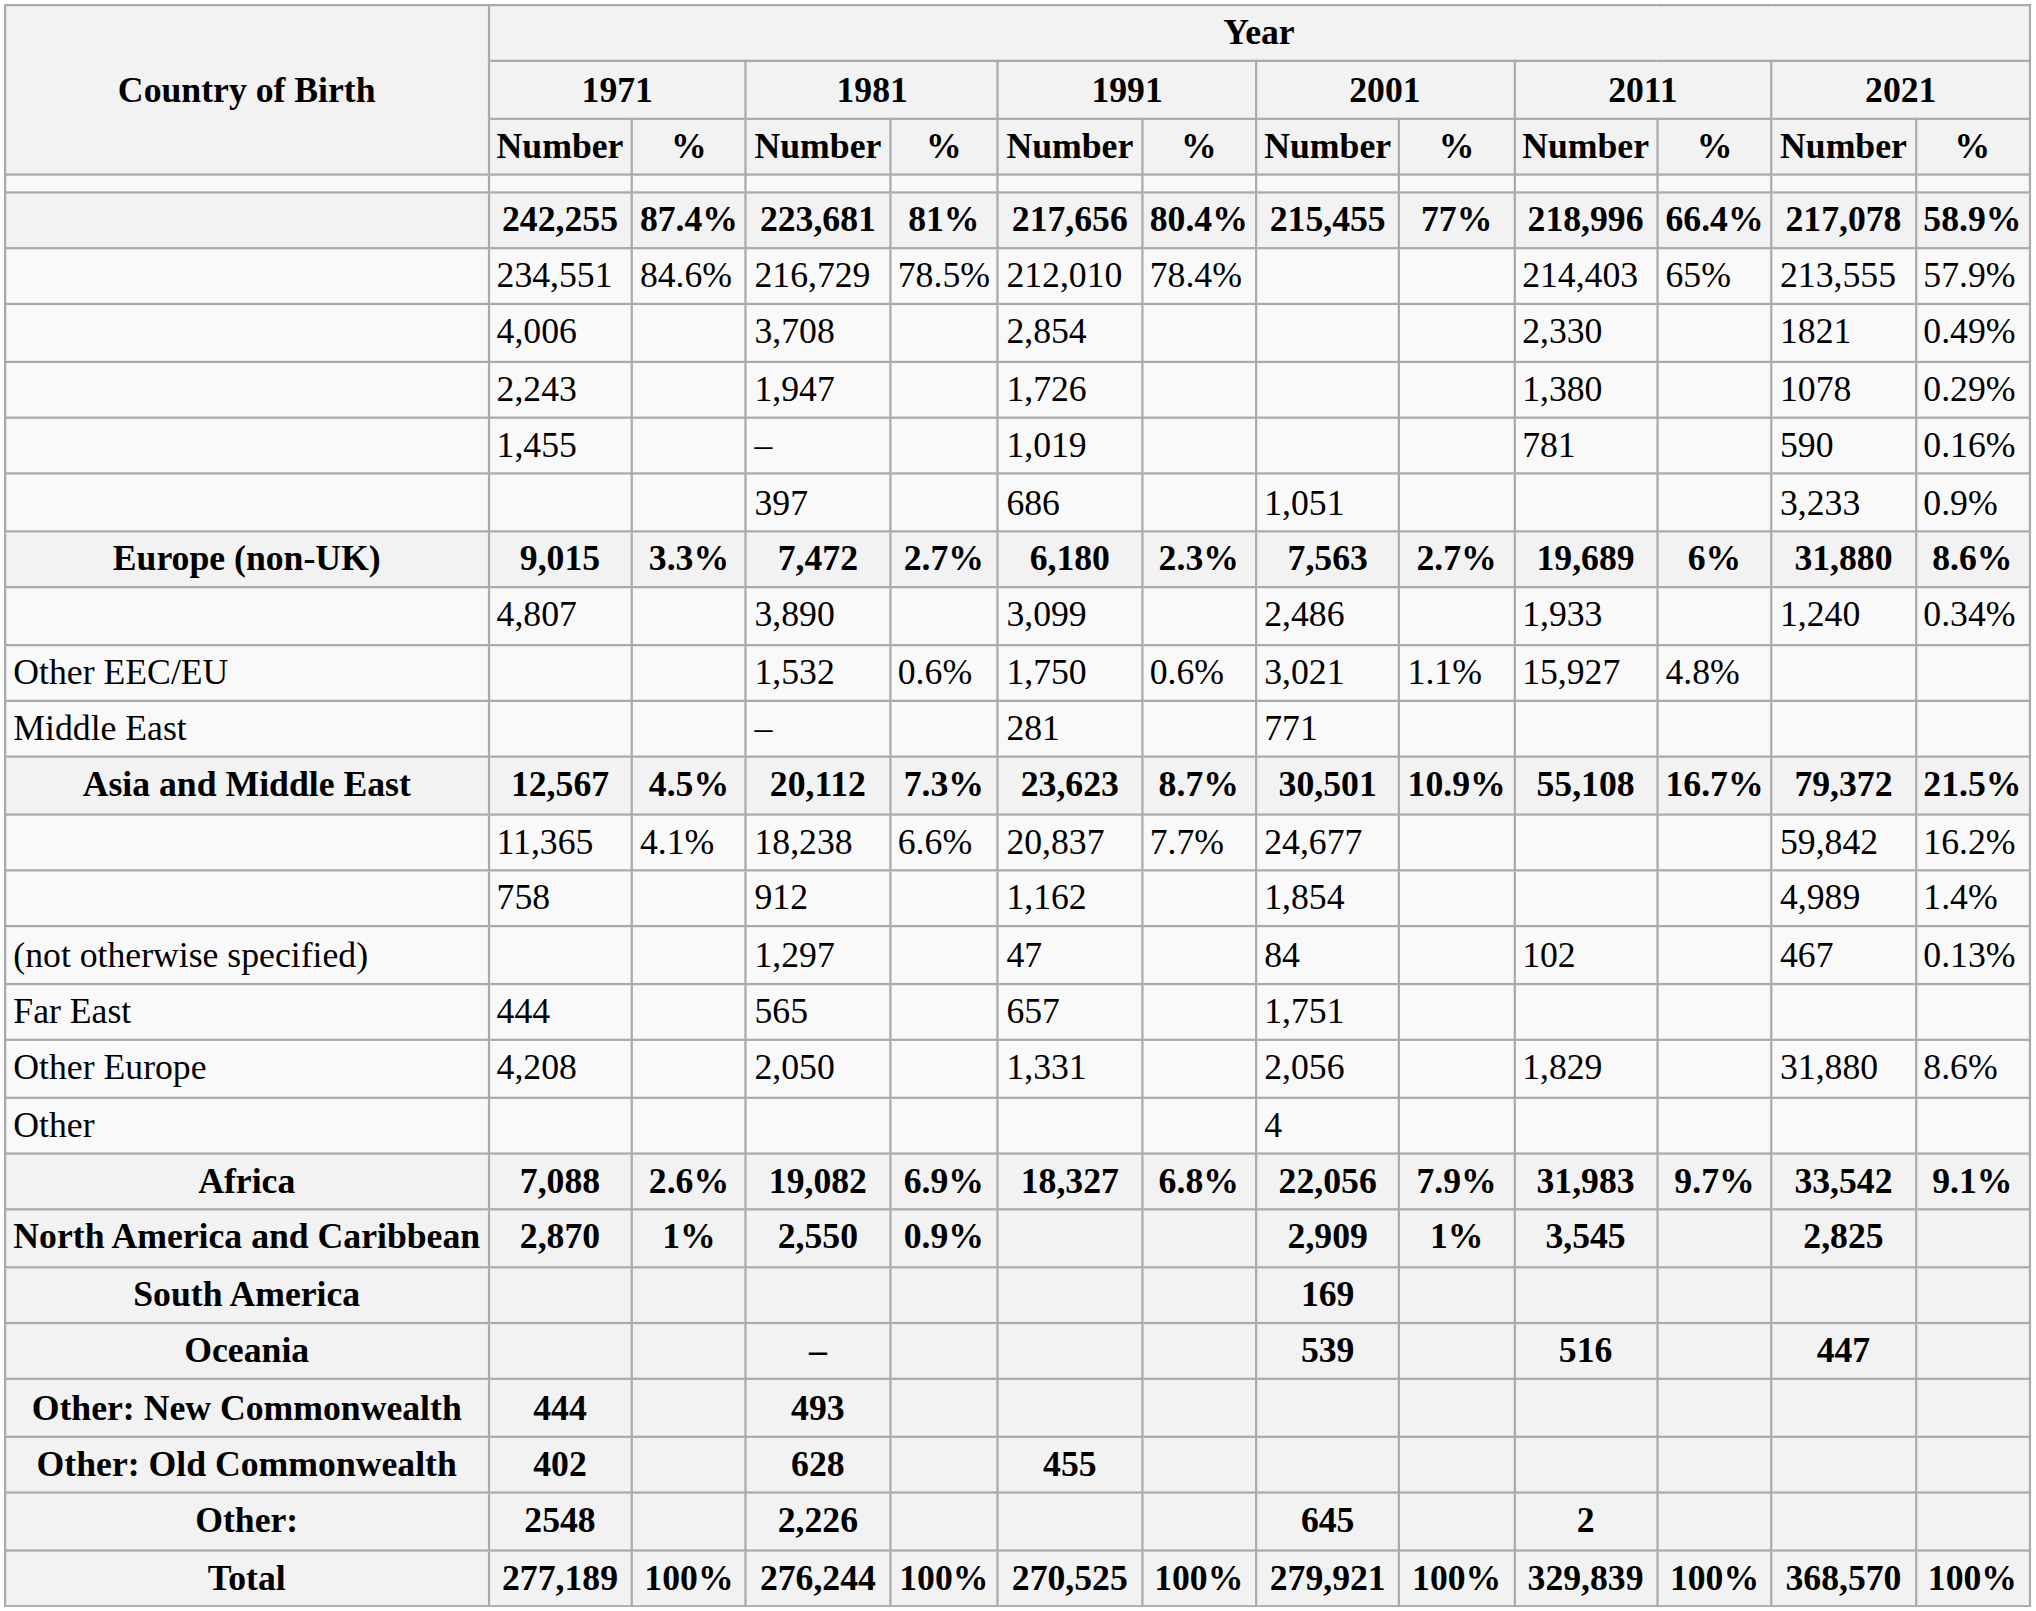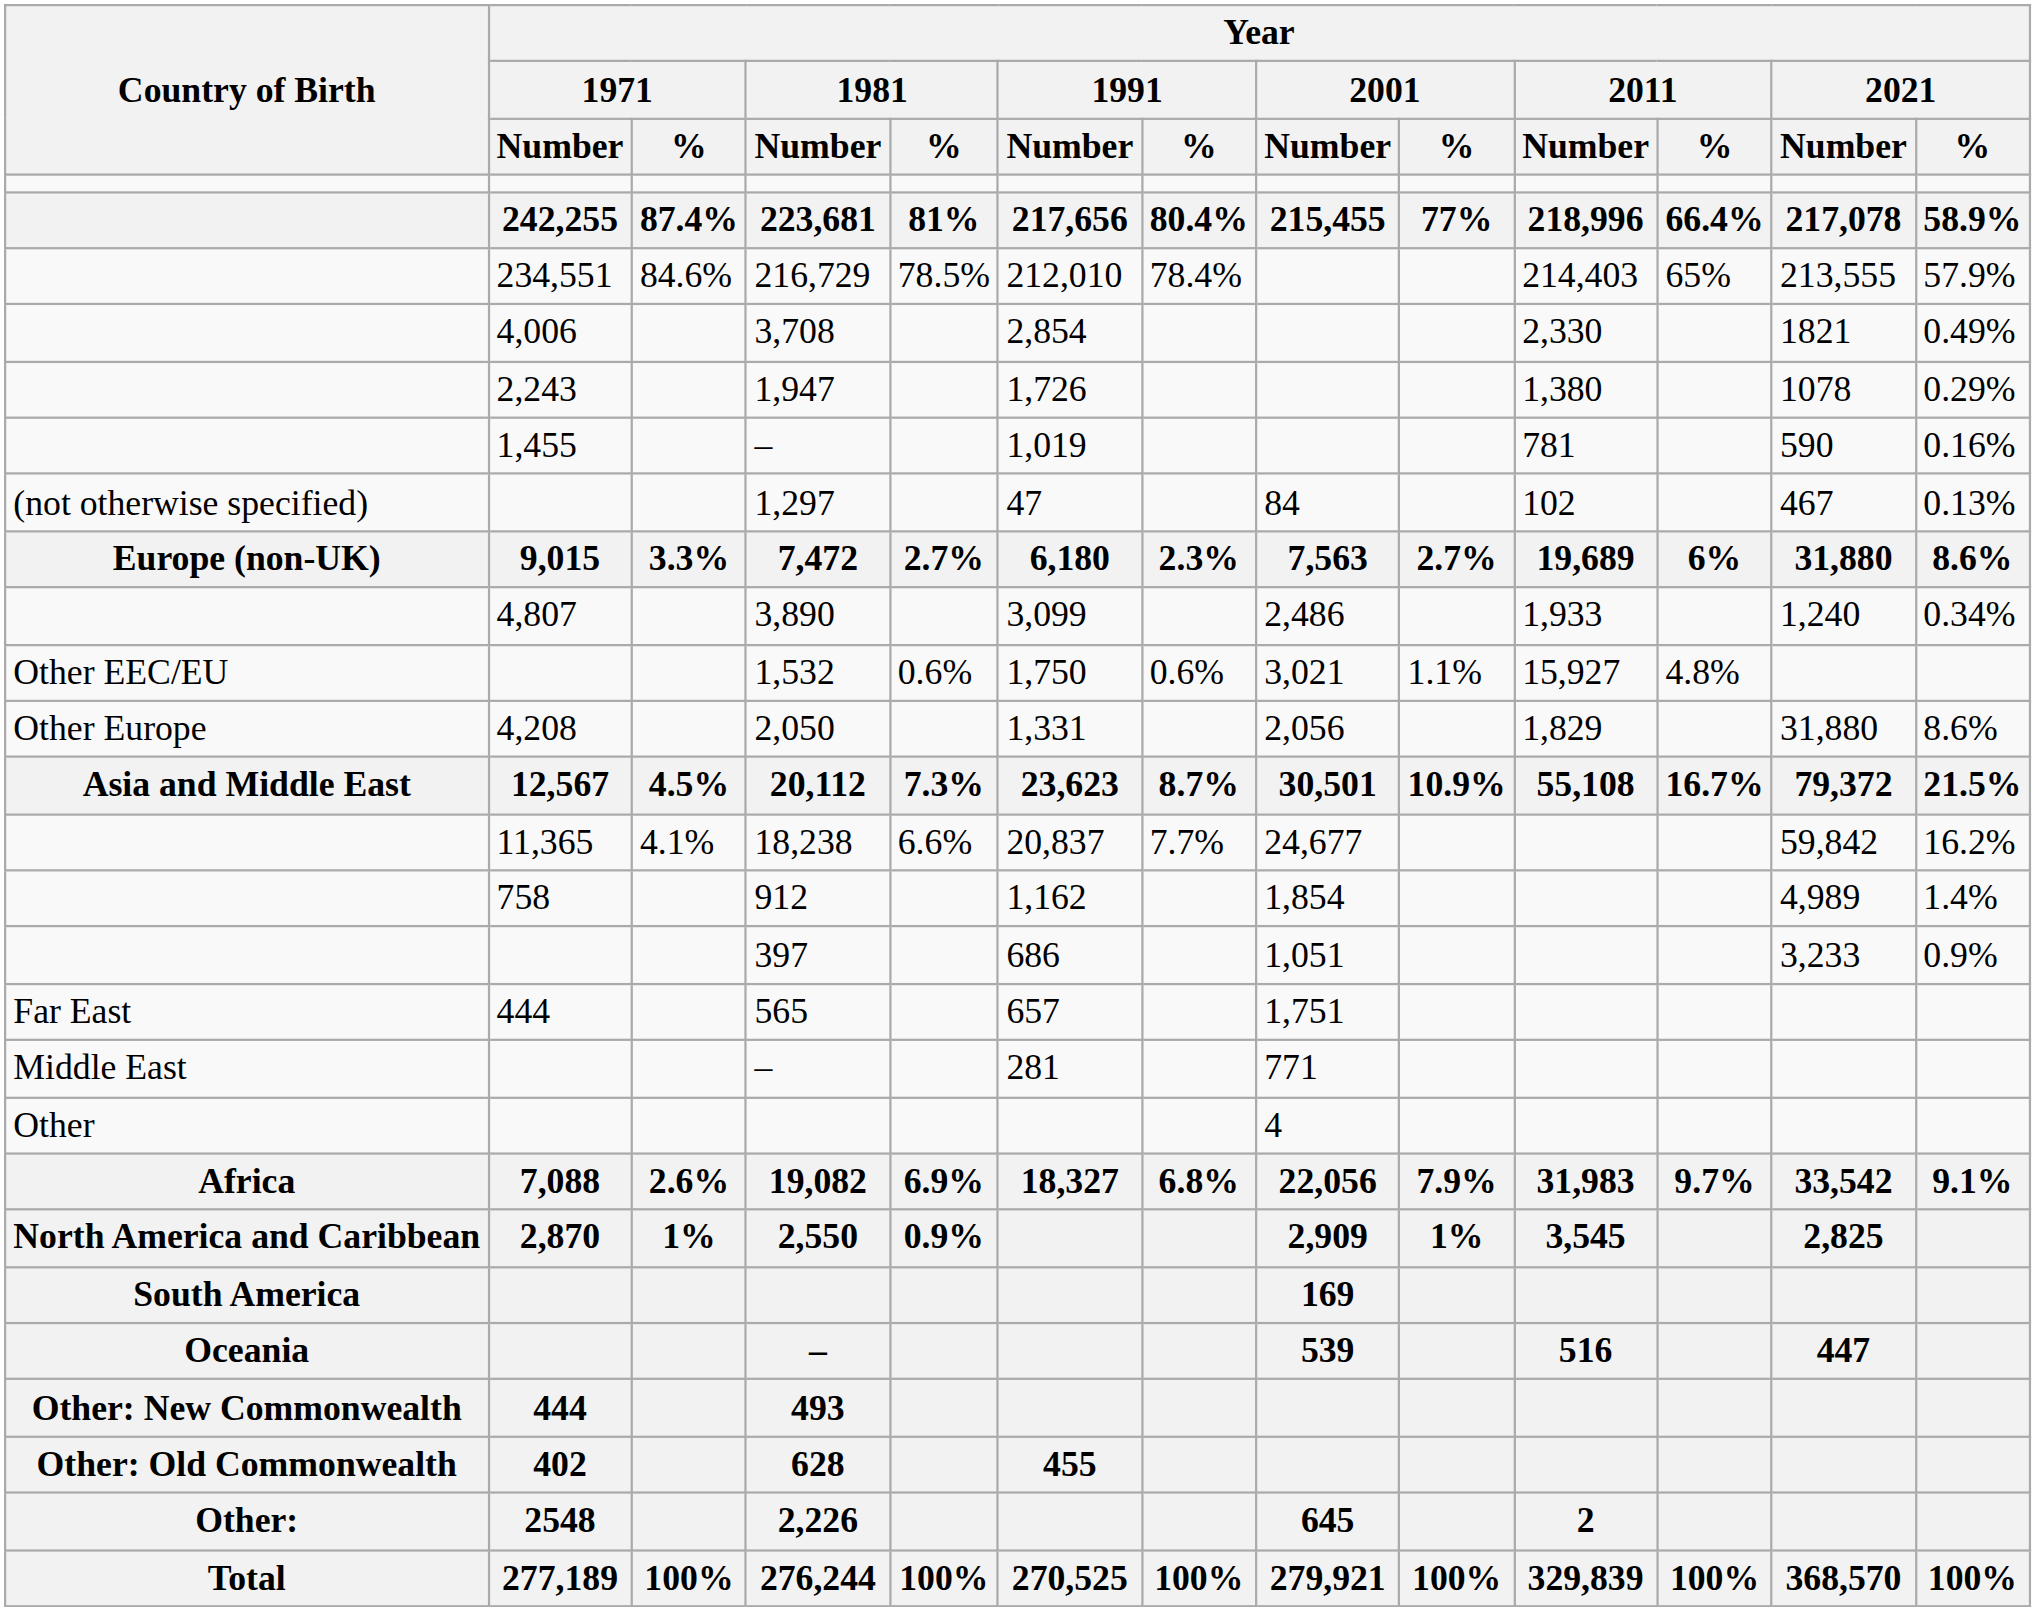 <table class="wikitable">
 <tr>
 <th rowspan="3">Country of Birth</th>
 <th colspan="12">Year</th>
 </tr>
 <tr>
 <th colspan="2">1971</th>
 <th colspan="2">1981</th>
 <th colspan="2">1991</th>
 <th colspan="2">2001</th>
 <th colspan="2">2011</th>
 <th colspan="2">2021</th>
 </tr>
 <tr>
 <th>Number</th>
 <th>%</th>
 <th>Number</th>
 <th>%</th>
 <th>Number</th>
 <th>%</th>
 <th>Number</th>
 <th>%</th>
 <th>Number</th>
 <th>%</th>
 <th>Number</th>
 <th>%</th>
 </tr>
 <tr>
 <td></td>
 <td></td>
 <td></td>
 <td></td>
 <td></td>
 <td></td>
 <td></td>
 <td></td>
 <td></td>
 <td></td>
 <td></td>
 <td></td>
 <td></td>
 </tr>
 <tr>
 <th></th>
 <th>242,255</th>
 <th>87.4%</th>
 <th>223,681</th>
 <th>81%</th>
 <th>217,656</th>
 <th>80.4%</th>
 <th>215,455</th>
 <th>77%</th>
 <th>218,996</th>
 <th>66.4%</th>
 <th>217,078</th>
 <th>58.9%</th>
 </tr>
 <tr>
 <td></td>
 <td>234,551</td>
 <td>84.6%</td>
 <td>216,729</td>
 <td>78.5%</td>
 <td>212,010</td>
 <td>78.4%</td>
 <td></td>
 <td></td>
 <td>214,403</td>
 <td>65%</td>
 <td>213,555</td>
 <td>57.9%</td>
 </tr>
 <tr>
 <td></td>
 <td>4,006</td>
 <td></td>
 <td>3,708</td>
 <td></td>
 <td>2,854</td>
 <td></td>
 <td></td>
 <td></td>
 <td>2,330</td>
 <td></td>
 <td>1821</td>
 <td>0.49%</td>
 </tr>
 <tr>
 <td></td>
 <td>2,243</td>
 <td></td>
 <td>1,947</td>
 <td></td>
 <td>1,726</td>
 <td></td>
 <td></td>
 <td></td>
 <td>1,380</td>
 <td></td>
 <td>1078</td>
 <td>0.29%</td>
 </tr>
 <tr>
 <td></td>
 <td>1,455</td>
 <td></td>
 <td>–</td>
 <td></td>
 <td>1,019</td>
 <td></td>
 <td></td>
 <td></td>
 <td>781</td>
 <td></td>
 <td>590</td>
 <td>0.16%</td>
 </tr>
 <tr>
+<td> (not otherwise specified)</td>
 <td></td>
 <td></td>
+<td>1,297</td>
 <td></td>
-<td>397</td>
+<td>47</td>
 <td></td>
-<td>686</td>
+<td>84</td>
 <td></td>
-<td>1,051</td>
+<td>102</td>
 <td></td>
-<td></td>
-<td></td>
-<td>3,233</td>
-<td>0.9%</td>
+<td>467</td>
+<td>0.13%</td>
 </tr>
 <tr>
 <th>Europe (non-UK)</th>
 <th>9,015</th>
 <th>3.3%</th>
 <th>7,472</th>
 <th>2.7%</th>
 <th>6,180</th>
 <th>2.3%</th>
 <th>7,563</th>
 <th>2.7%</th>
 <th>19,689</th>
 <th>6%</th>
 <th>31,880</th>
 <th>8.6%</th>
 </tr>
 <tr>
 <td></td>
 <td>4,807</td>
 <td></td>
 <td>3,890</td>
 <td></td>
 <td>3,099</td>
 <td></td>
 <td>2,486</td>
 <td></td>
 <td>1,933</td>
 <td></td>
 <td>1,240</td>
 <td>0.34%</td>
 </tr>
 <tr>
 <td>Other EEC/EU</td>
 <td></td>
 <td></td>
 <td>1,532</td>
 <td>0.6%</td>
 <td>1,750</td>
 <td>0.6%</td>
 <td>3,021</td>
 <td>1.1%</td>
 <td>15,927</td>
 <td>4.8%</td>
 <td></td>
 <td></td>
 </tr>
 <tr>
-<td>Middle East</td>
+<td>Other Europe</td>
+<td>4,208</td>
 <td></td>
+<td>2,050</td>
 <td></td>
-<td>–</td>
+<td>1,331</td>
 <td></td>
-<td>281</td>
+<td>2,056</td>
 <td></td>
-<td>771</td>
+<td>1,829</td>
 <td></td>
-<td></td>
-<td></td>
-<td></td>
-<td></td>
+<td>31,880</td>
+<td>8.6%</td>
 </tr>
 <tr>
 <th>Asia and Middle East</th>
 <th>12,567</th>
 <th>4.5%</th>
 <th>20,112</th>
 <th>7.3%</th>
 <th>23,623</th>
 <th>8.7%</th>
 <th>30,501</th>
 <th>10.9%</th>
 <th>55,108</th>
 <th>16.7%</th>
 <th>79,372</th>
 <th>21.5%</th>
 </tr>
 <tr>
 <td></td>
 <td>11,365</td>
 <td>4.1%</td>
 <td>18,238</td>
 <td>6.6%</td>
 <td>20,837</td>
 <td>7.7%</td>
 <td>24,677</td>
 <td></td>
 <td></td>
 <td></td>
 <td>59,842</td>
 <td>16.2%</td>
 </tr>
 <tr>
 <td></td>
 <td>758</td>
 <td></td>
 <td>912</td>
 <td></td>
 <td>1,162</td>
 <td></td>
 <td>1,854</td>
 <td></td>
 <td></td>
 <td></td>
 <td>4,989</td>
 <td>1.4%</td>
 </tr>
 <tr>
-<td> (not otherwise specified)</td>
 <td></td>
 <td></td>
-<td>1,297</td>
 <td></td>
-<td>47</td>
+<td>397</td>
 <td></td>
-<td>84</td>
+<td>686</td>
 <td></td>
-<td>102</td>
+<td>1,051</td>
 <td></td>
-<td>467</td>
-<td>0.13%</td>
+<td></td>
+<td></td>
+<td>3,233</td>
+<td>0.9%</td>
 </tr>
 <tr>
 <td>Far East</td>
 <td>444</td>
 <td></td>
 <td>565</td>
 <td></td>
 <td>657</td>
 <td></td>
 <td>1,751</td>
 <td></td>
 <td></td>
 <td></td>
 <td></td>
 <td></td>
 </tr>
 <tr>
-<td>Other Europe</td>
-<td>4,208</td>
+<td>Middle East</td>
 <td></td>
-<td>2,050</td>
 <td></td>
-<td>1,331</td>
+<td>–</td>
 <td></td>
-<td>2,056</td>
+<td>281</td>
 <td></td>
-<td>1,829</td>
+<td>771</td>
 <td></td>
-<td>31,880</td>
-<td>8.6%</td>
+<td></td>
+<td></td>
+<td></td>
+<td></td>
 </tr>
 <tr>
 <td>Other</td>
 <td></td>
 <td></td>
 <td></td>
 <td></td>
 <td></td>
 <td></td>
 <td>4</td>
 <td></td>
 <td></td>
 <td></td>
 <td></td>
 <td></td>
 </tr>
 <tr>
 <th>Africa</th>
 <th>7,088</th>
 <th>2.6%</th>
 <th>19,082</th>
 <th>6.9%</th>
 <th>18,327</th>
 <th>6.8%</th>
 <th>22,056</th>
 <th>7.9%</th>
 <th>31,983</th>
 <th>9.7%</th>
 <th>33,542</th>
 <th>9.1%</th>
 </tr>
 <tr>
 <th>North America and Caribbean</th>
 <th>2,870</th>
 <th>1%</th>
 <th>2,550</th>
 <th>0.9%</th>
 <th></th>
 <th></th>
 <th>2,909</th>
 <th>1%</th>
 <th>3,545</th>
 <th></th>
 <th>2,825</th>
 <th></th>
 </tr>
 <tr>
 <th>South America</th>
 <th></th>
 <th></th>
 <th></th>
 <th></th>
 <th></th>
 <th></th>
 <th>169</th>
 <th></th>
 <th></th>
 <th></th>
 <th></th>
 <th></th>
 </tr>
 <tr>
 <th>Oceania</th>
 <th></th>
 <th></th>
 <th>–</th>
 <th></th>
 <th></th>
 <th></th>
 <th>539</th>
 <th></th>
 <th>516</th>
 <th></th>
 <th>447</th>
 <th></th>
 </tr>
 <tr>
 <th>Other: New Commonwealth</th>
 <th>444</th>
 <th></th>
 <th>493</th>
 <th></th>
 <th></th>
 <th></th>
 <th></th>
 <th></th>
 <th></th>
 <th></th>
 <th></th>
 <th></th>
 </tr>
 <tr>
 <th>Other: Old Commonwealth</th>
 <th>402</th>
 <th></th>
 <th>628</th>
 <th></th>
 <th>455</th>
 <th></th>
 <th></th>
 <th></th>
 <th></th>
 <th></th>
 <th></th>
 <th></th>
 </tr>
 <tr>
 <th>Other:</th>
 <th>2548</th>
 <th></th>
 <th>2,226</th>
 <th></th>
 <th></th>
 <th></th>
 <th>645</th>
 <th></th>
 <th>2</th>
 <th></th>
 <th></th>
 <th></th>
 </tr>
 <tr>
 <th>Total</th>
 <th>277,189</th>
 <th>100%</th>
 <th>276,244</th>
 <th>100%</th>
 <th>270,525</th>
 <th>100%</th>
 <th>279,921</th>
 <th>100%</th>
 <th>329,839</th>
 <th>100%</th>
 <th>368,570</th>
 <th>100%</th>
 </tr>
 </table>
